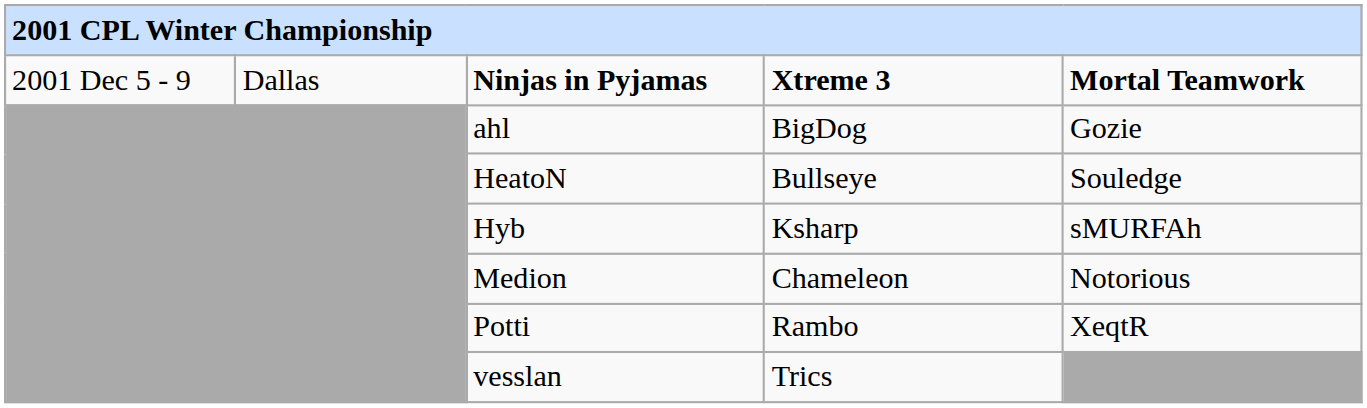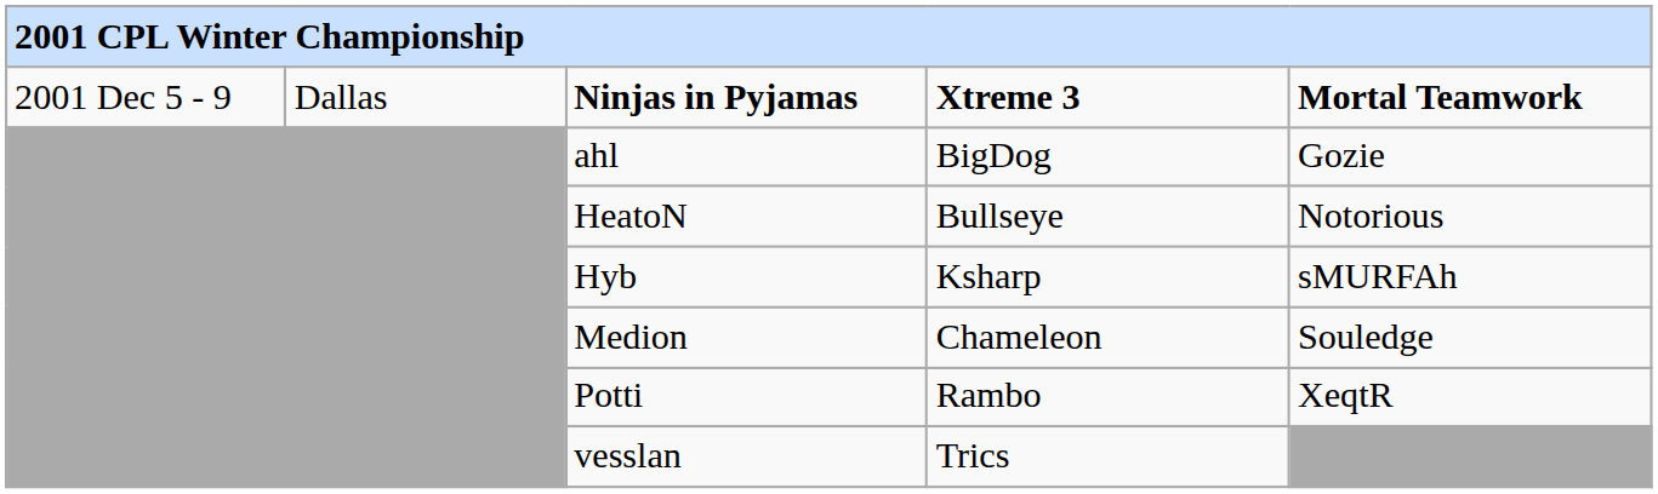 <table class="wikitable collapsible collapsed"  style="font-size:90%; margin:0; width:650px;">
 <tr>
 <th colspan="5" style="background:#cae0ff;text-align:left;">2001 CPL Winter Championship</th>
 </tr>
 <tr>
 <td style="width:17%;">2001 Dec 5 - 9</td>
 <td style="width:17%;"> Dallas</td>
 <td style="width:22%;"> <strong>Ninjas in Pyjamas</strong></td>
 <td style="width:22%;"> <strong>Xtreme 3</strong></td>
 <td style="width:22%;"> <strong>Mortal Teamwork</strong></td>
 </tr>
 <tr>
 <td colspan="2" rowspan="6" style="background:#aaa;"></td>
 <td> ahl</td>
 <td> BigDog</td>
 <td> Gozie</td>
 </tr>
 <tr>
 <td> HeatoN</td>
 <td> Bullseye</td>
-<td> Souledge</td>
+<td> Notorious</td>
 </tr>
 <tr>
 <td> Hyb</td>
 <td> Ksharp</td>
 <td> sMURFAh</td>
 </tr>
 <tr>
 <td> Medion</td>
 <td> Chameleon</td>
-<td> Notorious</td>
+<td> Souledge</td>
 </tr>
 <tr>
 <td> Potti</td>
 <td> Rambo</td>
 <td> XeqtR</td>
 </tr>
 <tr>
 <td> vesslan</td>
 <td> Trics</td>
 <td colspan="2" style="background:#aaa;"></td>
 </tr>
 </table>
